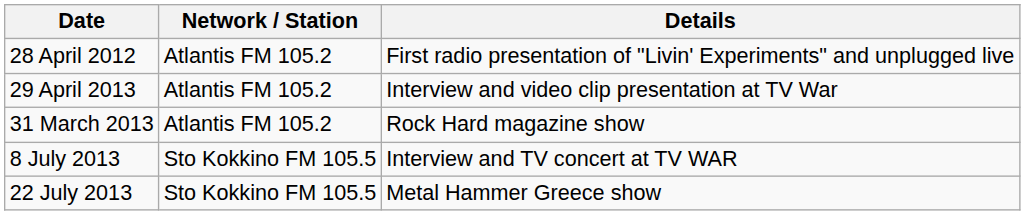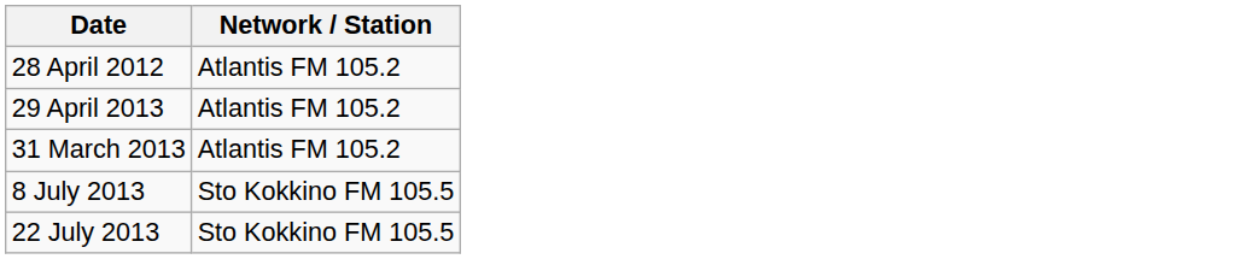 <table class="wikitable">
 <tr>
 <th>Date</th>
 <th>Network / Station</th>
-<th>Details</th>
 </tr>
 <tr>
 <td>28 April 2012</td>
 <td>Atlantis FM 105.2</td>
-<td>First radio presentation of "Livin' Experiments" and unplugged live</td>
 </tr>
 <tr>
 <td>29 April 2013</td>
 <td>Atlantis FM 105.2</td>
-<td>Interview and video clip presentation at TV War</td>
 </tr>
 <tr>
 <td>31 March 2013</td>
 <td>Atlantis FM 105.2</td>
-<td>Rock Hard magazine show</td>
 </tr>
 <tr>
 <td>8 July 2013</td>
 <td>Sto Kokkino FM 105.5</td>
-<td>Interview and TV concert at TV WAR</td>
 </tr>
 <tr>
 <td>22 July 2013</td>
 <td>Sto Kokkino FM 105.5</td>
-<td>Metal Hammer Greece show</td>
 </tr>
 </table>
